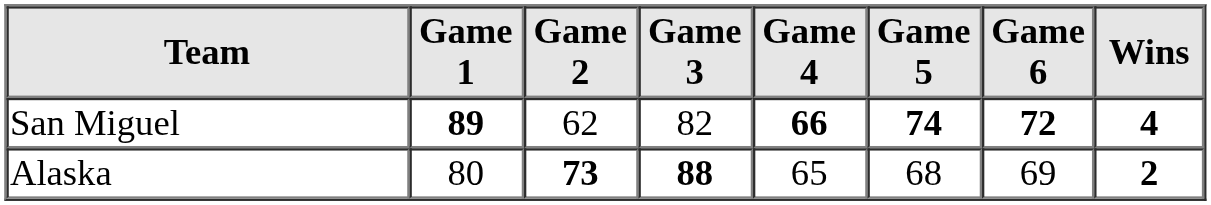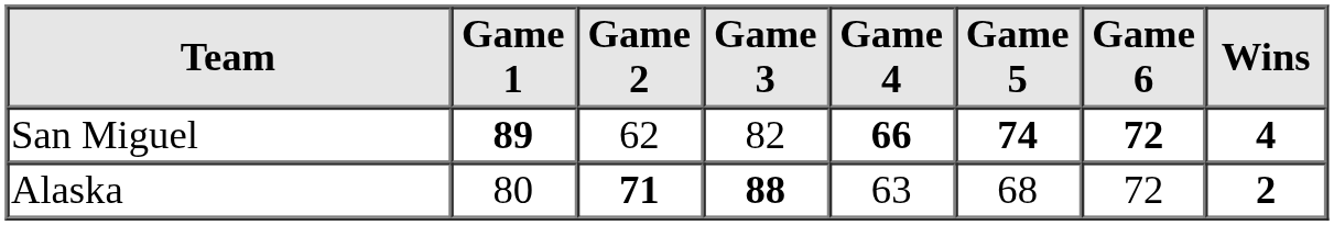 <table border=1 cellspacing=0 width=525 align=center>
 <tr style="text-align:center; background-color:#e6e6e6;">
 <th align=center width=30%>Team</th>
 <th width=8%>Game 1</th>
 <th width=8%>Game 2</th>
 <th width=8%>Game 3</th>
 <th width=8%>Game 4</th>
 <th width=8%>Game 5</th>
 <th width=8%>Game 6</th>
 <th width=8%>Wins</th>
 </tr>
 <tr style="text-align:center;">
 <td align=left>San Miguel</td>
 <td><strong>89</strong></td>
 <td>62</td>
 <td>82</td>
 <td><strong>66</strong></td>
 <td><strong>74</strong></td>
 <td><strong>72</strong></td>
 <td><strong>4</strong></td>
 </tr>
 <tr style="text-align:center;">
 <td align=left>Alaska</td>
 <td>80</td>
-<td><strong>73</strong></td>
+<td><strong>71</strong></td>
 <td><strong>88</strong></td>
-<td>65</td>
+<td>63</td>
 <td>68</td>
-<td>69</td>
+<td>72</td>
 <td><strong>2</strong></td>
 </tr>
 <tr style="text-align:center; font-size: 85%; background-color:#e6e6e6;">
 </tr>
 </table>
